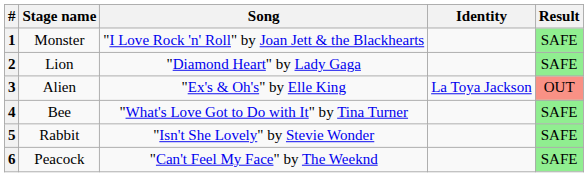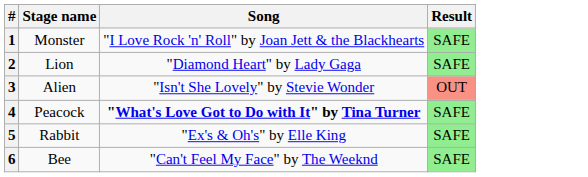 <table class="wikitable plainrowheaders" style="text-align: center;">
 <tr>
 <th>#</th>
 <th>Stage name</th>
 <th>Song</th>
-<th>Identity</th>
 <th>Result</th>
 </tr>
 <tr>
 <th>1</th>
 <td>Monster</td>
 <td>"<a href='#'>I Love Rock 'n' Roll</a>" by <a href='#'>Joan Jett & the Blackhearts</a></td>
-<td></td>
 <td bgcolor=lightgreen>SAFE</td>
 </tr>
 <tr>
 <th>2</th>
 <td>Lion</td>
 <td>"<a href='#'>Diamond Heart</a>" by <a href='#'>Lady Gaga</a></td>
-<td></td>
 <td bgcolor=lightgreen>SAFE</td>
 </tr>
 <tr>
 <th>3</th>
 <td>Alien</td>
-<td>"<a href='#'>Ex's & Oh's</a>" by <a href='#'>Elle King</a></td>
-<td><a href='#'>La Toya Jackson</a></td>
+<td>"<a href='#'>Isn't She Lovely</a>" by <a href='#'>Stevie Wonder</a></td>
 <td bgcolor=#F99185>OUT</td>
 </tr>
 <tr>
 <th>4</th>
-<td>Bee</td>
-<td>"<a href='#'>What's Love Got to Do with It</a>" by <a href='#'>Tina Turner</a></td>
-<td></td>
+<td>Peacock</td>
+<td><strong>"<a href='#'>What's Love Got to Do with It</a>" by <a href='#'>Tina Turner</a></strong></td>
 <td bgcolor=lightgreen>SAFE</td>
 </tr>
 <tr>
 <th>5</th>
 <td>Rabbit</td>
-<td>"<a href='#'>Isn't She Lovely</a>" by <a href='#'>Stevie Wonder</a></td>
-<td></td>
+<td>"<a href='#'>Ex's & Oh's</a>" by <a href='#'>Elle King</a></td>
 <td bgcolor=lightgreen>SAFE</td>
 </tr>
 <tr>
 <th>6</th>
-<td>Peacock</td>
+<td>Bee</td>
 <td>"<a href='#'>Can't Feel My Face</a>" by <a href='#'>The Weeknd</a></td>
-<td></td>
 <td bgcolor=lightgreen>SAFE</td>
 </tr>
 </table>
